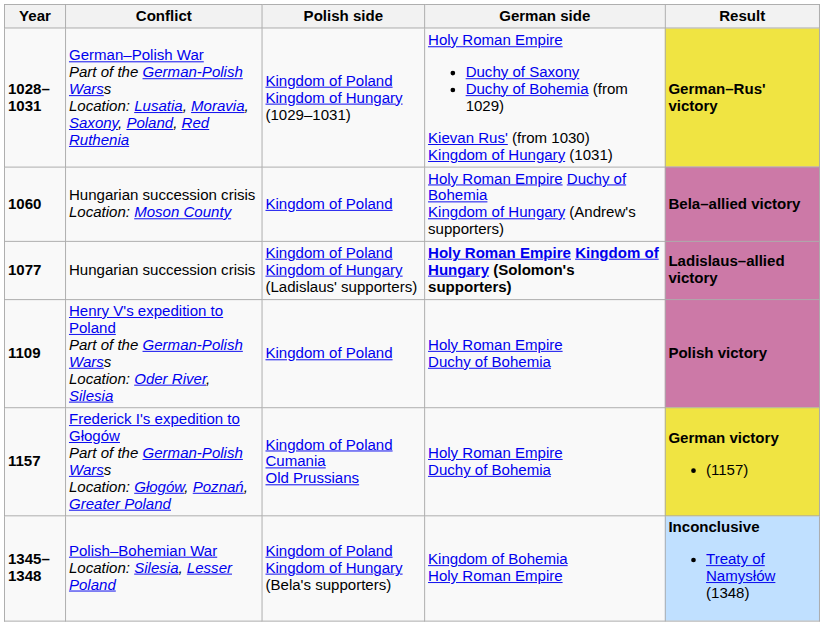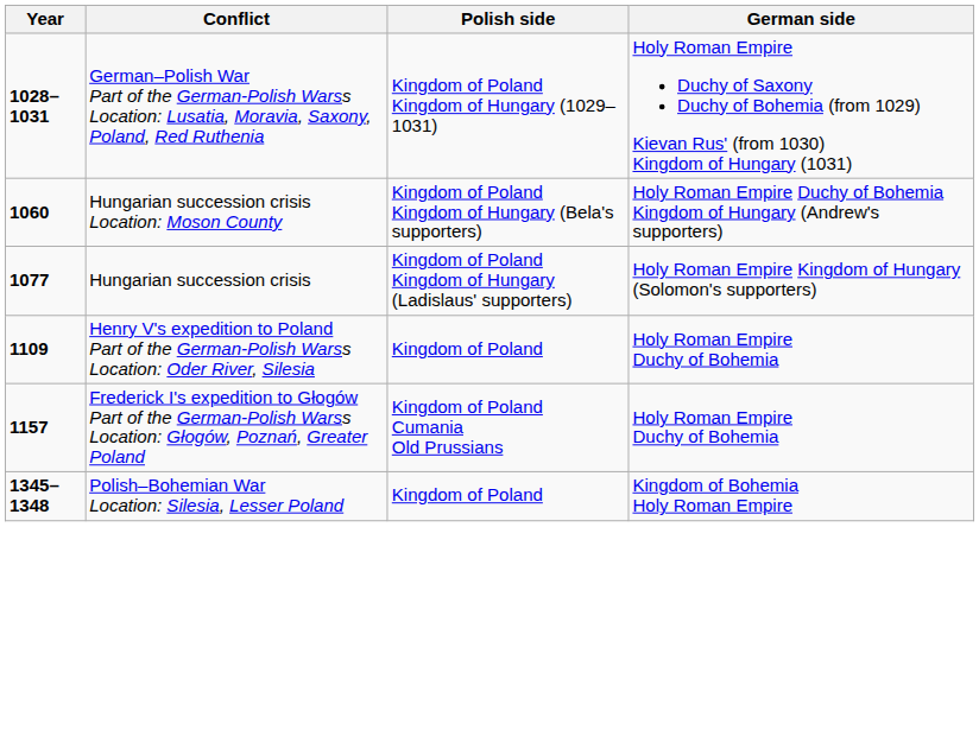 <table class="wikitable">
 <tr>
 <th>Year</th>
 <th>Conflict</th>
 <th>Polish side</th>
 <th>German side</th>
-<th>Result</th>
 </tr>
 <tr>
 <td><strong>1028–1031</strong></td>
 <td><a href='#'>German–Polish War</a><br><em>Part of the <a href='#'>German-Polish Wars</a>s</em><br><em>Location: <a href='#'>Lusatia</a>, <a href='#'>Moravia</a>, <a href='#'>Saxony</a>, <a href='#'>Poland</a>, <a href='#'>Red Ruthenia</a></em></td>
 <td> <a href='#'>Kingdom of Poland</a><br> <a href='#'>Kingdom of Hungary</a> (1029–1031)</td>
 <td> <a href='#'>Holy Roman Empire</a><br><ul><li> <a href='#'>Duchy of Saxony</a></li><li> <a href='#'>Duchy of Bohemia</a> (from 1029)</li></ul><a href='#'>Kievan Rus'</a> (from 1030)<br> <a href='#'>Kingdom of Hungary</a> (1031)</td>
-<td bgcolor="#F0E442"><strong>German–Rus' victory</strong></td>
 </tr>
 <tr>
 <td><strong>1060</strong></td>
 <td>Hungarian succession crisis<br><em>Location: <a href='#'>Moson County</a></em></td>
-<td> <a href='#'>Kingdom of Poland</a></td>
+<td> <a href='#'>Kingdom of Poland</a><br> <a href='#'>Kingdom of Hungary</a> (Bela's supporters)</td>
 <td> <a href='#'>Holy Roman Empire</a> <a href='#'>Duchy of Bohemia</a> <br> <a href='#'>Kingdom of Hungary</a> (Andrew's supporters)</td>
-<td style="background:#CC79A7"><strong>Bela–allied victory</strong></td>
 </tr>
 <tr>
 <td><strong>1077</strong></td>
 <td>Hungarian succession crisis</td>
 <td> <a href='#'>Kingdom of Poland</a><br> <a href='#'>Kingdom of Hungary</a> (Ladislaus' supporters)</td>
-<td><strong> <a href='#'>Holy Roman Empire</a> <a href='#'>Kingdom of Hungary</a> (Solomon's supporters)</strong></td>
-<td style="background:#CC79A7"><strong>Ladislaus–allied victory</strong></td>
+<td> <a href='#'>Holy Roman Empire</a> <a href='#'>Kingdom of Hungary</a> (Solomon's supporters)</td>
 </tr>
 <tr>
 <td><strong>1109</strong></td>
 <td><a href='#'>Henry V's expedition to Poland</a><br><em>Part of the <a href='#'>German-Polish Wars</a>s</em><br><em>Location: <a href='#'>Oder River</a>, <a href='#'>Silesia</a></em></td>
 <td> <a href='#'>Kingdom of Poland</a></td>
 <td> <a href='#'>Holy Roman Empire</a><br> <a href='#'>Duchy of Bohemia</a></td>
-<td style="background:#CC79A7"><strong>Polish victory</strong></td>
 </tr>
 <tr>
 <td><strong>1157</strong></td>
 <td><a href='#'>Frederick I's expedition to Głogów</a><br><em>Part of the <a href='#'>German-Polish Wars</a>s</em><br><em>Location: <a href='#'>Głogów</a>, <a href='#'>Poznań</a>, <a href='#'>Greater Poland</a></em></td>
 <td> <a href='#'>Kingdom of Poland</a><br> <a href='#'>Cumania</a><br><a href='#'>Old Prussians</a></td>
 <td> <a href='#'>Holy Roman Empire</a><br> <a href='#'>Duchy of Bohemia</a></td>
-<td bgcolor="#F0E442"><strong>German victory</strong><br><ul><li> (1157)</li></ul></td>
 </tr>
 <tr>
 <td><strong>1345–1348</strong></td>
 <td><a href='#'>Polish–Bohemian War</a><br><em>Location: <a href='#'>Silesia</a>, <a href='#'>Lesser Poland</a></em></td>
-<td> <a href='#'>Kingdom of Poland</a><br> <a href='#'>Kingdom of Hungary</a> (Bela's supporters)</td>
+<td> <a href='#'>Kingdom of Poland</a></td>
 <td> <a href='#'>Kingdom of Bohemia</a><br> <a href='#'>Holy Roman Empire</a></td>
-<td bgcolor="#C0E0FF"><strong>Inconclusive</strong><br><ul><li><a href='#'>Treaty of Namysłów</a> (1348)</li></ul></td>
 </tr>
 </table>
